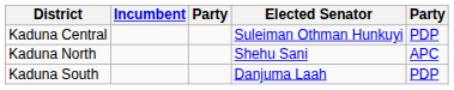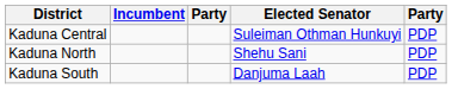 <table class="sortable wikitable" style="font-size:95%;line-height:14px;">
 <tr>
 <th class="unsortable">District</th>
 <th class="unsortable"><a href='#'>Incumbent</a></th>
 <th>Party</th>
 <th class="unsortable">Elected Senator</th>
 <th>Party</th>
 </tr>
 <tr>
 <td>Kaduna Central</td>
 <td></td>
 <td></td>
 <td><a href='#'>Suleiman Othman Hunkuyi</a></td>
 <td><a href='#'>PDP</a></td>
 </tr>
 <tr>
 <td>Kaduna North</td>
 <td></td>
 <td></td>
 <td><a href='#'>Shehu Sani</a></td>
-<td><a href='#'>APC</a></td>
+<td><a href='#'>PDP</a></td>
 </tr>
 <tr>
 <td>Kaduna South</td>
 <td></td>
 <td></td>
 <td><a href='#'>Danjuma Laah</a></td>
 <td><a href='#'>PDP</a></td>
 </tr>
 </table>
